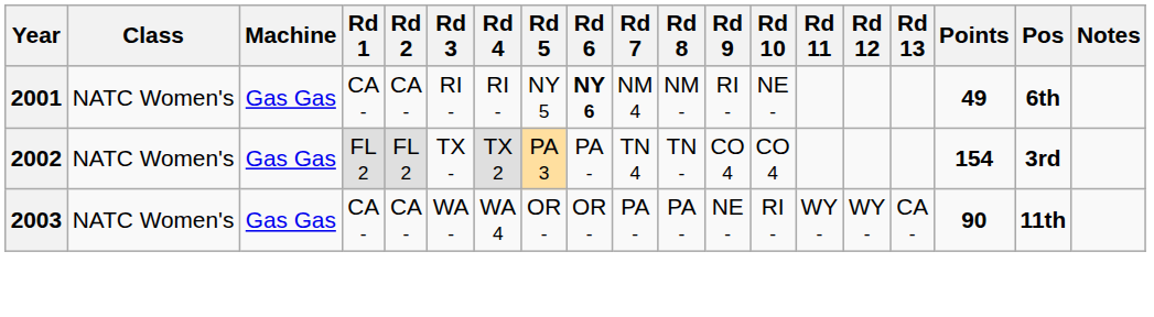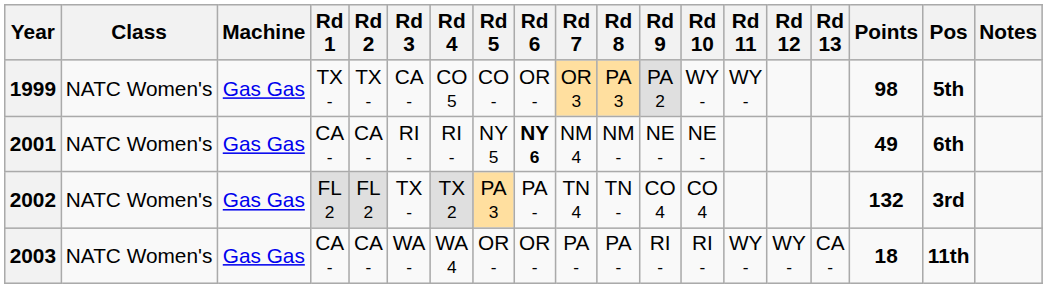 <table class="wikitable" style="font-size: 85%; text-align:center">
 <tr valign="top">
 <th valign="middle">Year</th>
 <th valign="middle">Class</th>
 <th valign="middle">Machine</th>
 <th>Rd<br>1</th>
 <th>Rd<br>2</th>
 <th>Rd<br>3</th>
 <th>Rd<br>4</th>
 <th>Rd<br>5</th>
 <th>Rd<br>6</th>
 <th>Rd<br>7</th>
 <th>Rd<br>8</th>
 <th>Rd<br>9</th>
 <th>Rd<br>10</th>
 <th>Rd<br>11</th>
 <th>Rd<br>12</th>
 <th>Rd<br>13</th>
 <th valign="middle">Points</th>
 <th valign="middle">Pos</th>
 <th valign="middle">Notes</th>
 </tr>
 <tr>
+<th>1999</th>
+<td align="left"> NATC Women's</td>
+<td><a href='#'>Gas Gas</a></td>
+<td>TX<br><small>-</small></td>
+<td>TX<br><small>-</small></td>
+<td>CA<br><small>-</small></td>
+<td>CO<br><small>5</small></td>
+<td>CO<br><small>-</small></td>
+<td>OR<br><small>-</small></td>
+<td style="background:#FFDF9F;">OR<br><small>3</small></td>
+<td style="background:#FFDF9F;">PA<br><small>3</small></td>
+<td style="background:#DFDFDF;">PA<br><small>2</small></td>
+<td>WY<br><small>-</small></td>
+<td>WY<br><small>-</small></td>
+<td></td>
+<td></td>
+<td><strong>98</strong></td>
+<td><strong>5th</strong></td>
+<td></td>
+</tr>
+<tr>
 <th>2001</th>
 <td align="left"> NATC Women's</td>
 <td><a href='#'>Gas Gas</a></td>
 <td>CA<br><small>-</small></td>
 <td>CA<br><small>-</small></td>
 <td>RI<br><small>-</small></td>
 <td>RI<br><small>-</small></td>
 <td>NY<br><small>5</small></td>
 <td><strong>NY<br><small>6</small></strong></td>
 <td>NM<br><small>4</small></td>
 <td>NM<br><small>-</small></td>
-<td>RI<br><small>-</small></td>
+<td>NE<br><small>-</small></td>
 <td>NE<br><small>-</small></td>
 <td></td>
 <td></td>
 <td></td>
 <td><strong>49</strong></td>
 <td><strong> 6th</strong></td>
 <td></td>
 </tr>
 <tr>
 <th>2002</th>
 <td align="left"> NATC Women's</td>
 <td><a href='#'>Gas Gas</a></td>
 <td style="background:#dfdfdf;">FL<br><small>2</small></td>
 <td style="background:#dfdfdf;">FL<br><small>2</small></td>
 <td>TX<br><small>-</small></td>
 <td style="background:#dfdfdf;">TX<br><small>2</small></td>
 <td style="background:#ffdf9f;">PA<br><small>3</small></td>
 <td>PA<br><small>-</small></td>
 <td>TN<br><small>4</small></td>
 <td>TN<br><small>-</small></td>
 <td>CO<br><small>4</small></td>
 <td>CO<br><small>4</small></td>
 <td></td>
 <td></td>
 <td></td>
-<td><strong>154</strong></td>
+<td><strong>132</strong></td>
 <td><strong>3rd</strong></td>
 <td></td>
 </tr>
 <tr>
 <th>2003</th>
 <td align="left"> NATC Women's</td>
 <td><a href='#'>Gas Gas</a></td>
 <td>CA<br><small>-</small></td>
 <td>CA<br><small>-</small></td>
 <td>WA<br><small>-</small></td>
 <td>WA<br><small>4</small></td>
 <td>OR<br><small>-</small></td>
 <td>OR<br><small>-</small></td>
 <td>PA<br><small>-</small></td>
 <td>PA<br><small>-</small></td>
-<td>NE<br><small>-</small></td>
+<td>RI<br><small>-</small></td>
 <td>RI<br><small>-</small></td>
 <td>WY<br><small>-</small></td>
 <td>WY<br><small>-</small></td>
 <td>CA<br><small>-</small></td>
-<td><strong>90</strong></td>
+<td><strong>18</strong></td>
 <td><strong>11th</strong></td>
 <td></td>
 </tr>
 </table>
